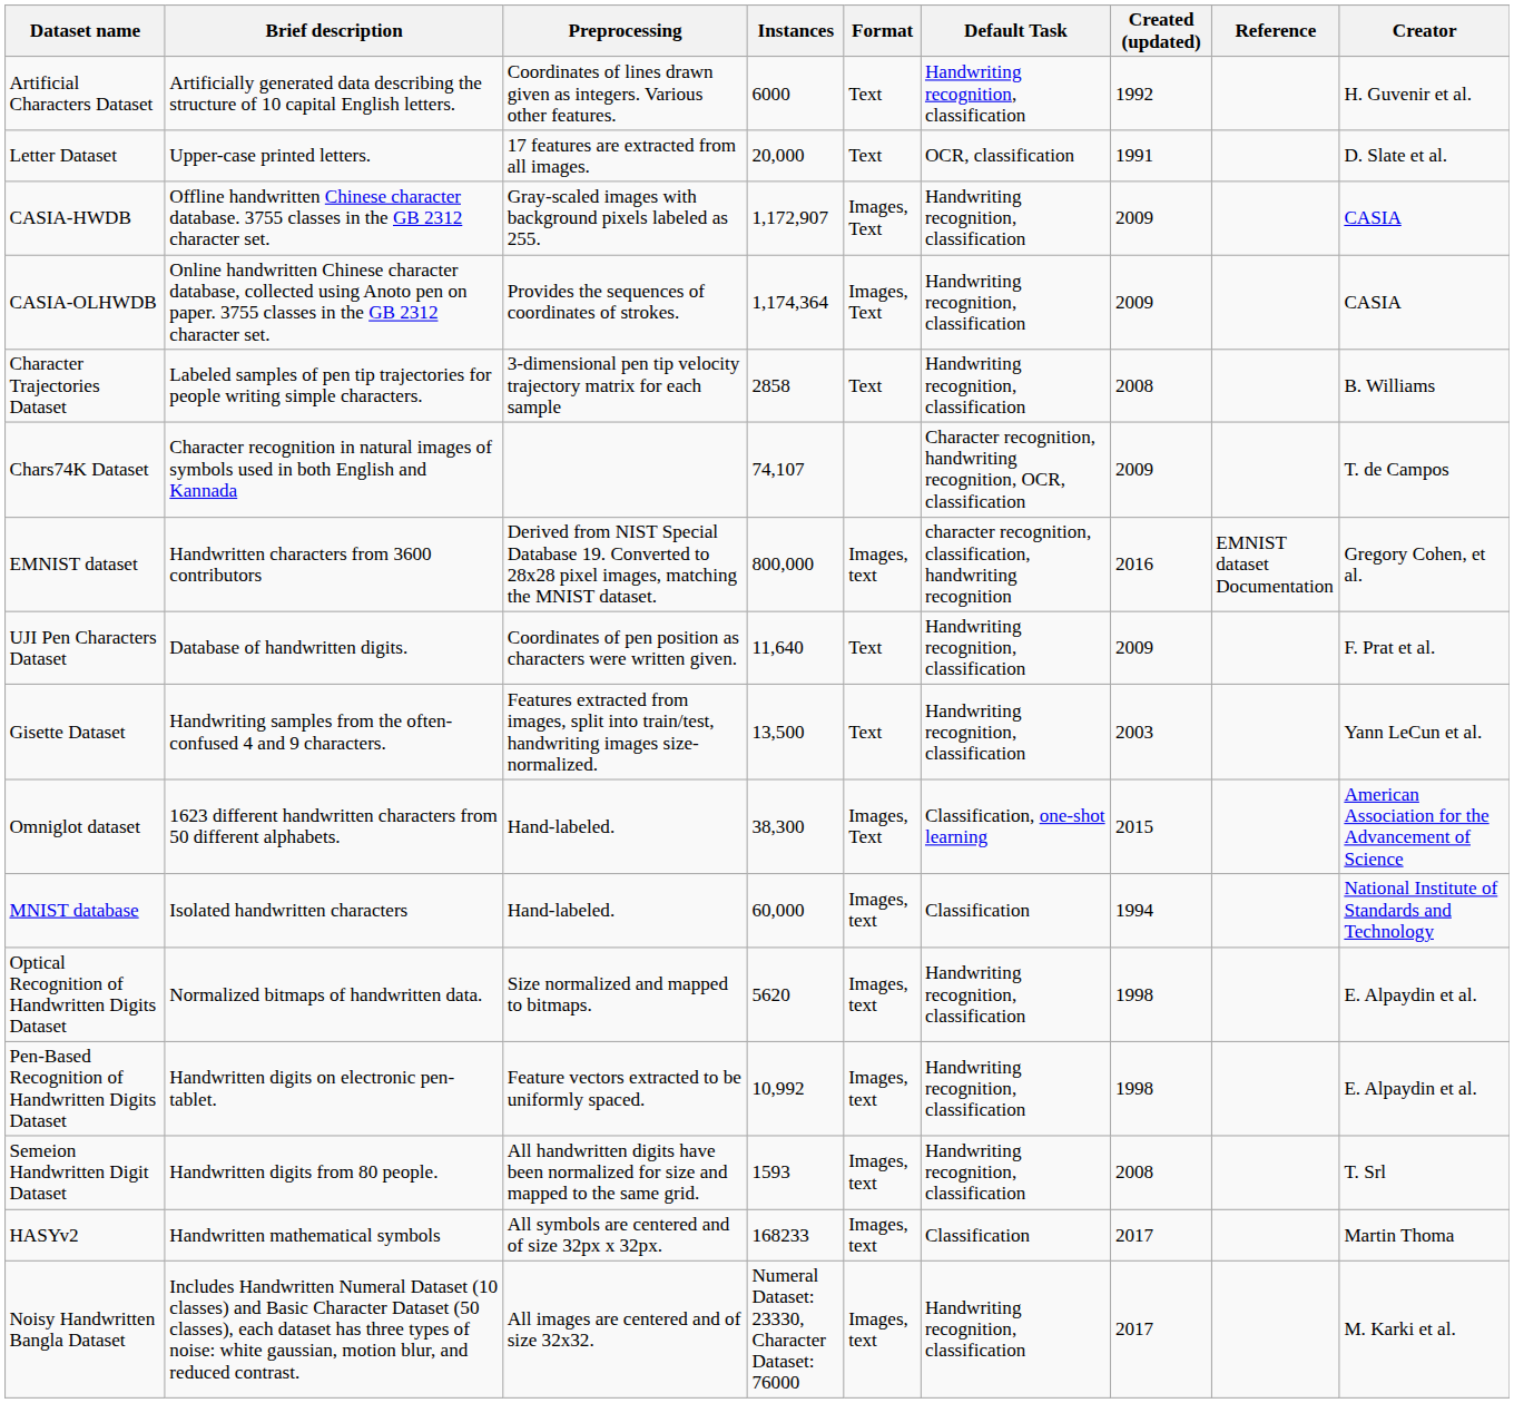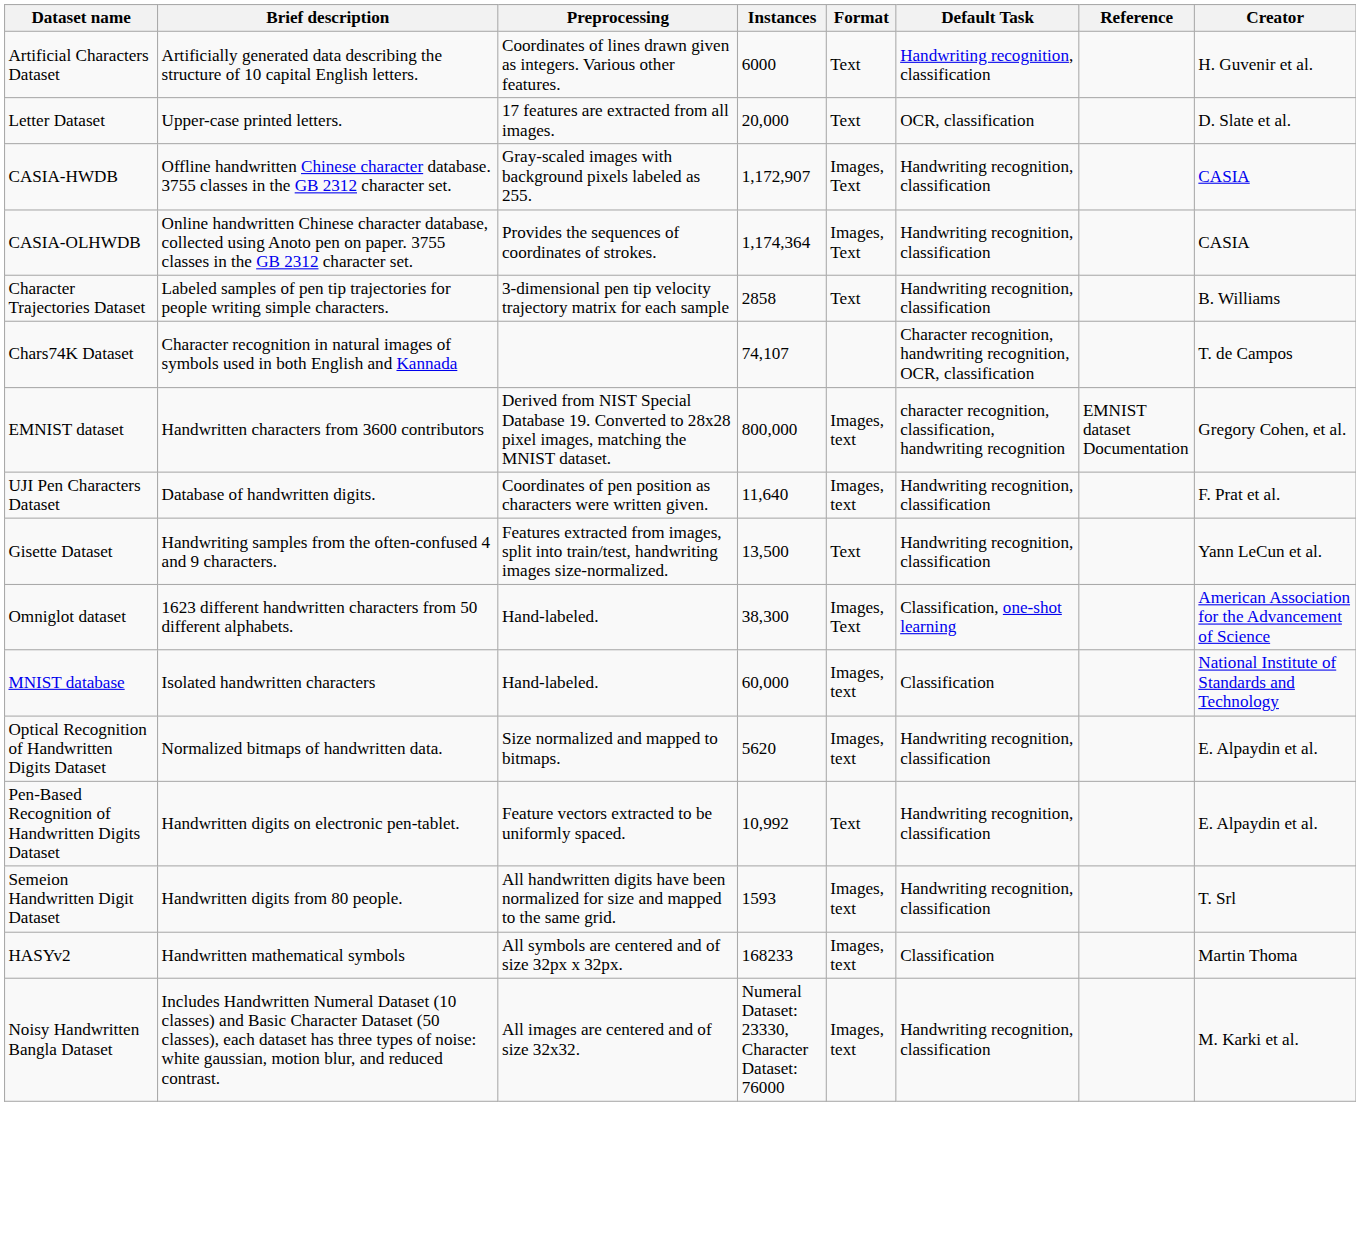 <table class="wikitable sortable" style="width: 100%">
 <tr>
 <th>Dataset name</th>
 <th>Brief description</th>
 <th>Preprocessing</th>
 <th>Instances</th>
 <th>Format</th>
 <th>Default Task</th>
-<th>Created (updated)</th>
 <th>Reference</th>
 <th>Creator</th>
 </tr>
 <tr>
 <td>Artificial Characters Dataset</td>
 <td>Artificially generated data describing the structure of 10 capital English letters.</td>
 <td>Coordinates of lines drawn given as integers. Various other features.</td>
 <td>6000</td>
 <td>Text</td>
 <td><a href='#'>Handwriting recognition</a>, classification</td>
-<td>1992</td>
 <td></td>
 <td>H. Guvenir et al.</td>
 </tr>
 <tr>
 <td>Letter Dataset</td>
 <td>Upper-case printed letters.</td>
 <td>17 features are extracted from all images.</td>
 <td>20,000</td>
 <td>Text</td>
 <td>OCR, classification</td>
-<td>1991</td>
 <td></td>
 <td>D. Slate et al.</td>
 </tr>
 <tr>
 <td>CASIA-HWDB</td>
 <td>Offline handwritten <a href='#'>Chinese character</a> database. 3755 classes in the <a href='#'>GB 2312</a> character set.</td>
 <td>Gray-scaled images with background pixels labeled as 255.</td>
 <td>1,172,907</td>
 <td>Images, Text</td>
 <td>Handwriting recognition, classification</td>
-<td>2009</td>
 <td></td>
 <td><a href='#'>CASIA</a></td>
 </tr>
 <tr>
 <td>CASIA-OLHWDB</td>
 <td>Online handwritten Chinese character database, collected using Anoto pen on paper. 3755 classes in the <a href='#'>GB 2312</a> character set.</td>
 <td>Provides the sequences of coordinates of strokes.</td>
 <td>1,174,364</td>
 <td>Images, Text</td>
 <td>Handwriting recognition, classification</td>
-<td>2009</td>
 <td></td>
 <td>CASIA</td>
 </tr>
 <tr>
 <td>Character Trajectories Dataset</td>
 <td>Labeled samples of pen tip trajectories for people writing simple characters.</td>
 <td>3-dimensional pen tip velocity trajectory matrix for each sample</td>
 <td>2858</td>
 <td>Text</td>
 <td>Handwriting recognition, classification</td>
-<td>2008</td>
 <td></td>
 <td>B. Williams</td>
 </tr>
 <tr>
 <td>Chars74K Dataset</td>
 <td>Character recognition in natural images of symbols used in both English and <a href='#'>Kannada</a></td>
 <td></td>
 <td>74,107</td>
 <td></td>
 <td>Character recognition, handwriting recognition, OCR, classification</td>
-<td>2009</td>
 <td></td>
 <td>T. de Campos</td>
 </tr>
 <tr>
 <td>EMNIST dataset</td>
 <td>Handwritten characters from 3600 contributors</td>
 <td>Derived from NIST Special Database 19.  Converted to 28x28 pixel images, matching the MNIST dataset.</td>
 <td>800,000</td>
 <td>Images,<br>text</td>
 <td>character recognition, classification, handwriting recognition</td>
-<td>2016</td>
 <td>EMNIST dataset<br>Documentation</td>
 <td>Gregory Cohen, et al.</td>
 </tr>
 <tr>
 <td>UJI Pen Characters Dataset</td>
 <td>Database of handwritten digits.</td>
 <td>Coordinates of pen position as characters were written given.</td>
 <td>11,640</td>
-<td>Text</td>
+<td>Images, text</td>
 <td>Handwriting recognition, classification</td>
-<td>2009</td>
 <td></td>
 <td>F. Prat et al.</td>
 </tr>
 <tr>
 <td>Gisette Dataset</td>
 <td>Handwriting samples from the often-confused 4 and 9 characters.</td>
 <td>Features extracted from images, split into train/test, handwriting images size-normalized.</td>
 <td>13,500</td>
 <td>Text</td>
 <td>Handwriting recognition, classification</td>
-<td>2003</td>
 <td></td>
 <td>Yann LeCun et al.</td>
 </tr>
 <tr>
 <td>Omniglot dataset</td>
 <td>1623 different handwritten characters from 50 different alphabets.</td>
 <td>Hand-labeled.</td>
 <td>38,300</td>
 <td>Images, Text</td>
 <td>Classification, <a href='#'>one-shot learning</a></td>
-<td>2015</td>
 <td></td>
 <td><a href='#'>American Association for the Advancement of Science</a></td>
 </tr>
 <tr>
 <td><a href='#'>MNIST database</a></td>
 <td>Isolated handwritten characters</td>
 <td>Hand-labeled.</td>
 <td>60,000</td>
 <td>Images, text</td>
 <td>Classification</td>
-<td>1994</td>
 <td></td>
 <td><a href='#'>National Institute of Standards and Technology</a></td>
 </tr>
 <tr>
 <td>Optical Recognition of Handwritten Digits Dataset</td>
 <td>Normalized bitmaps of handwritten data.</td>
 <td>Size normalized and mapped to bitmaps.</td>
 <td>5620</td>
 <td>Images, text</td>
 <td>Handwriting recognition, classification</td>
-<td>1998</td>
 <td></td>
 <td>E. Alpaydin et al.</td>
 </tr>
 <tr>
 <td>Pen-Based Recognition of Handwritten Digits Dataset</td>
 <td>Handwritten digits on electronic pen-tablet.</td>
 <td>Feature vectors extracted to be uniformly spaced.</td>
 <td>10,992</td>
-<td>Images, text</td>
+<td>Text</td>
 <td>Handwriting recognition, classification</td>
-<td>1998</td>
 <td></td>
 <td>E. Alpaydin et al.</td>
 </tr>
 <tr>
 <td>Semeion Handwritten Digit Dataset</td>
 <td>Handwritten digits from 80 people.</td>
 <td>All handwritten digits have been normalized for size and mapped to the same grid.</td>
 <td>1593</td>
 <td>Images, text</td>
 <td>Handwriting recognition, classification</td>
-<td>2008</td>
 <td></td>
 <td>T. Srl</td>
 </tr>
 <tr>
 <td>HASYv2</td>
 <td>Handwritten mathematical symbols</td>
 <td>All symbols are centered and of size 32px x 32px.</td>
 <td>168233</td>
 <td>Images, text</td>
 <td>Classification</td>
-<td>2017</td>
 <td></td>
 <td>Martin Thoma</td>
 </tr>
 <tr>
 <td>Noisy Handwritten Bangla Dataset</td>
 <td>Includes Handwritten Numeral Dataset (10 classes) and Basic Character Dataset (50 classes), each dataset has three types of noise: white gaussian, motion blur, and reduced contrast.</td>
 <td>All images are centered and of size 32x32.</td>
 <td>Numeral Dataset:<br>23330,<br>Character Dataset:<br>76000</td>
 <td>Images,<br>text</td>
 <td>Handwriting recognition,<br>classification</td>
-<td>2017</td>
 <td></td>
 <td>M. Karki et al.</td>
 </tr>
 </table>
